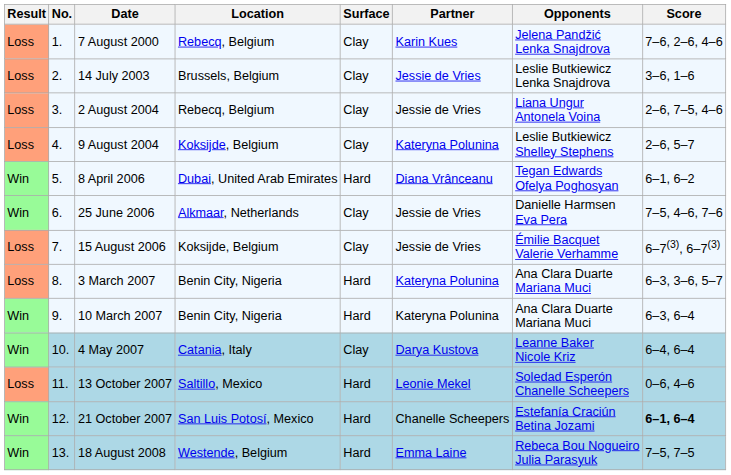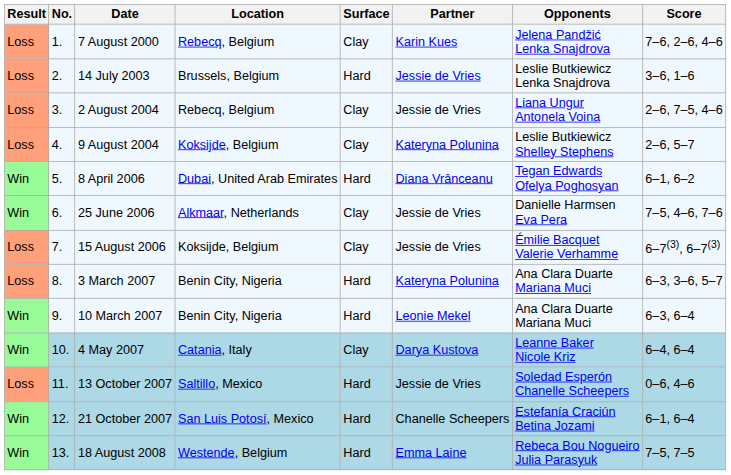 <table class="sortable wikitable">
 <tr>
 <th>Result</th>
 <th>No.</th>
 <th>Date</th>
 <th>Location</th>
 <th>Surface</th>
 <th>Partner</th>
 <th>Opponents</th>
 <th class="unsortable">Score</th>
 </tr>
 <tr style="background:#f0f8ff;">
 <td style="background:#ffa07a;">Loss</td>
 <td>1.</td>
 <td>7 August 2000</td>
 <td><a href='#'>Rebecq</a>, Belgium</td>
 <td>Clay</td>
 <td> <a href='#'>Karin Kues</a></td>
 <td> <a href='#'>Jelena Pandžić</a> <br>  <a href='#'>Lenka Snajdrova</a></td>
 <td>7–6, 2–6, 4–6</td>
 </tr>
 <tr style="background:#f0f8ff;">
 <td style="background:#ffa07a;">Loss</td>
 <td>2.</td>
 <td>14 July 2003</td>
 <td>Brussels, Belgium</td>
-<td>Clay</td>
+<td>Hard</td>
 <td> <a href='#'>Jessie de Vries</a></td>
 <td> Leslie Butkiewicz <br>  Lenka Snajdrova</td>
 <td>3–6, 1–6</td>
 </tr>
 <tr style="background:#f0f8ff;">
 <td style="background:#ffa07a;">Loss</td>
 <td>3.</td>
 <td>2 August 2004</td>
 <td>Rebecq, Belgium</td>
 <td>Clay</td>
 <td> Jessie de Vries</td>
 <td> <a href='#'>Liana Ungur</a> <br>  <a href='#'>Antonela Voina</a></td>
 <td>2–6, 7–5, 4–6</td>
 </tr>
 <tr style="background:#f0f8ff;">
 <td style="background:#ffa07a;">Loss</td>
 <td>4.</td>
 <td>9 August 2004</td>
 <td><a href='#'>Koksijde</a>, Belgium</td>
 <td>Clay</td>
 <td> <a href='#'>Kateryna Polunina</a></td>
 <td> Leslie Butkiewicz <br>  <a href='#'>Shelley Stephens</a></td>
 <td>2–6, 5–7</td>
 </tr>
 <tr style="background:#f0f8ff;">
 <td style="background:#98fb98;">Win</td>
 <td>5.</td>
 <td>8 April 2006</td>
 <td><a href='#'>Dubai</a>, United Arab Emirates</td>
 <td>Hard</td>
 <td> <a href='#'>Diana Vrânceanu</a></td>
 <td> <a href='#'>Tegan Edwards</a> <br>  <a href='#'>Ofelya Poghosyan</a></td>
 <td>6–1, 6–2</td>
 </tr>
 <tr style="background:#f0f8ff;">
 <td style="background:#98fb98;">Win</td>
 <td>6.</td>
 <td>25 June 2006</td>
 <td><a href='#'>Alkmaar</a>, Netherlands</td>
 <td>Clay</td>
 <td> Jessie de Vries</td>
 <td> Danielle Harmsen <br>  <a href='#'>Eva Pera</a></td>
 <td>7–5, 4–6, 7–6</td>
 </tr>
 <tr style="background:#f0f8ff;">
 <td style="background:#ffa07a;">Loss</td>
 <td>7.</td>
 <td>15 August 2006</td>
 <td>Koksijde, Belgium</td>
 <td>Clay</td>
 <td> Jessie de Vries</td>
 <td> <a href='#'>Émilie Bacquet</a> <br>  <a href='#'>Valerie Verhamme</a></td>
 <td>6–7<sup>(3)</sup>, 6–7<sup>(3)</sup></td>
 </tr>
 <tr style="background:#f0f8ff;">
 <td style="background:#ffa07a;">Loss</td>
 <td>8.</td>
 <td>3 March 2007</td>
 <td>Benin City, Nigeria</td>
 <td>Hard</td>
 <td> <a href='#'>Kateryna Polunina</a></td>
 <td> Ana Clara Duarte <br>  <a href='#'>Mariana Muci</a></td>
 <td>6–3, 3–6, 5–7</td>
 </tr>
 <tr style="background:#f0f8ff;">
 <td style="background:#98fb98;">Win</td>
 <td>9.</td>
 <td>10 March 2007</td>
 <td>Benin City, Nigeria</td>
 <td>Hard</td>
-<td> Kateryna Polunina</td>
+<td> <a href='#'>Leonie Mekel</a></td>
 <td> Ana Clara Duarte <br>  Mariana Muci</td>
 <td>6–3, 6–4</td>
 </tr>
 <tr style="background:lightblue;">
 <td style="background:#98fb98;">Win</td>
 <td>10.</td>
 <td>4 May 2007</td>
 <td><a href='#'>Catania</a>, Italy</td>
 <td>Clay</td>
 <td> <a href='#'>Darya Kustova</a></td>
 <td> <a href='#'>Leanne Baker</a> <br>  <a href='#'>Nicole Kriz</a></td>
 <td>6–4, 6–4</td>
 </tr>
 <tr style="background:lightblue;">
 <td style="background:#ffa07a;">Loss</td>
 <td>11.</td>
 <td>13 October 2007</td>
 <td><a href='#'>Saltillo</a>, Mexico</td>
 <td>Hard</td>
-<td> <a href='#'>Leonie Mekel</a></td>
+<td> Jessie de Vries</td>
 <td> <a href='#'>Soledad Esperón</a> <br>  <a href='#'>Chanelle Scheepers</a></td>
 <td>0–6, 4–6</td>
 </tr>
 <tr style="background:lightblue;">
 <td style="background:#98fb98;">Win</td>
 <td>12.</td>
 <td>21 October 2007</td>
 <td><a href='#'>San Luis Potosí</a>, Mexico</td>
 <td>Hard</td>
 <td> Chanelle Scheepers</td>
 <td> <a href='#'>Estefanía Craciún</a> <br>  <a href='#'>Betina Jozami</a></td>
-<td><strong>6–1, 6–4</strong></td>
+<td>6–1, 6–4</td>
 </tr>
 <tr style="background:lightblue;">
 <td style="background:#98fb98;">Win</td>
 <td>13.</td>
 <td>18 August 2008</td>
 <td><a href='#'>Westende</a>, Belgium</td>
 <td>Hard</td>
 <td> <a href='#'>Emma Laine</a></td>
 <td> <a href='#'>Rebeca Bou Nogueiro</a> <br>  <a href='#'>Julia Parasyuk</a></td>
 <td>7–5, 7–5</td>
 </tr>
 </table>
